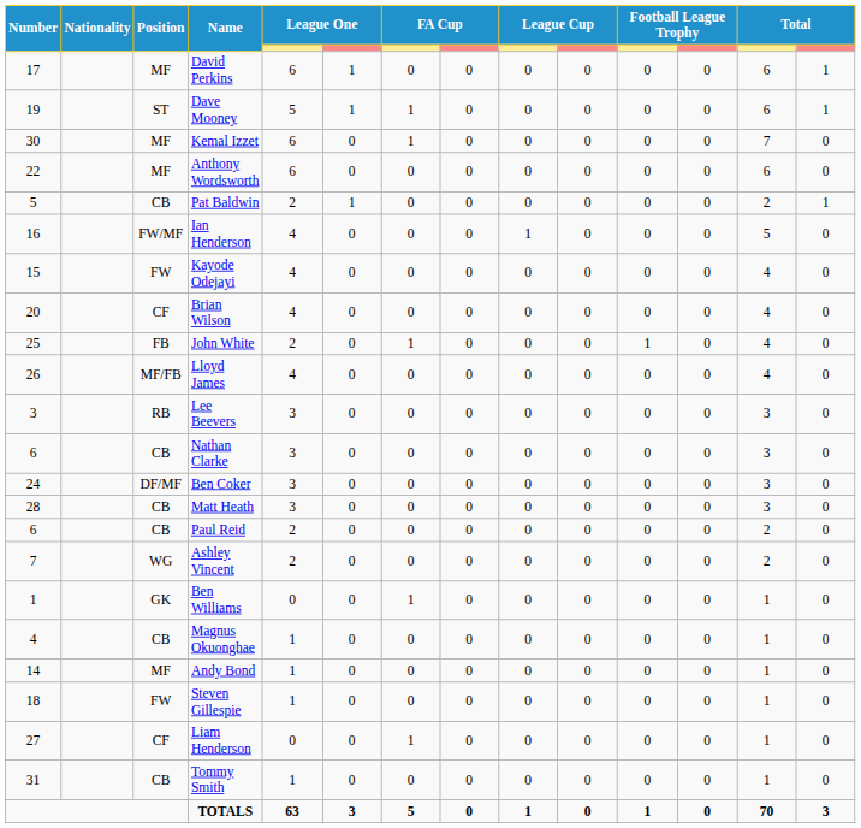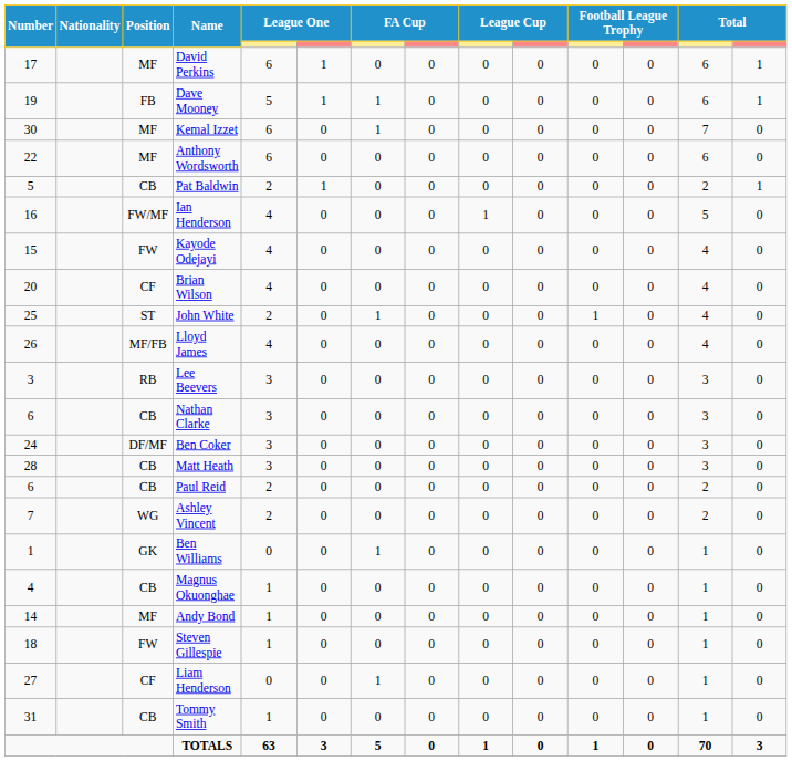 <table class="wikitable" style="text-align:center; font-size:90%; width:100%;">
 <tr>
 <th rowspan="2" style="background:#2191CC; color:white; border:1px solid #F7C408; text-align:center;">Number</th>
 <th rowspan="2" style="background:#2191CC; color:white; border:1px solid #F7C408; text-align:center;">Nationality</th>
 <th rowspan="2" style="background:#2191CC; color:white; border:1px solid #F7C408; text-align:center;">Position</th>
 <th rowspan="2" style="background:#2191CC; color:white; border:1px solid #F7C408; text-align:center;">Name</th>
 <th colspan="2" style="background:#2191CC; color:white; border:1px solid #F7C408; text-align:center;">League One</th>
 <th colspan="2" style="background:#2191CC; color:white; border:1px solid #F7C408; text-align:center;">FA Cup</th>
 <th colspan="2" style="background:#2191CC; color:white; border:1px solid #F7C408; text-align:center;">League Cup</th>
 <th colspan="2" style="background:#2191CC; color:white; border:1px solid #F7C408; text-align:center;">Football League Trophy</th>
 <th colspan="2" style="background:#2191CC; color:white; border:1px solid #F7C408; text-align:center;">Total</th>
 </tr>
 <tr>
 <th width=60 style="background: #FFEE99"></th>
 <th width=60 style="background: #FF8888"></th>
 <th width=60 style="background: #FFEE99"></th>
 <th width=60 style="background: #FF8888"></th>
 <th width=60 style="background: #FFEE99"></th>
 <th width=60 style="background: #FF8888"></th>
 <th width=60 style="background: #FFEE99"></th>
 <th width=60 style="background: #FF8888"></th>
 <th width=60 style="background: #FFEE99"></th>
 <th width=60 style="background: #FF8888"></th>
 </tr>
 <tr>
 <td>17</td>
 <td></td>
 <td>MF</td>
 <td align="left"><a href='#'>David Perkins</a></td>
 <td>6</td>
 <td>1</td>
 <td>0</td>
 <td>0</td>
 <td>0</td>
 <td>0</td>
 <td>0</td>
 <td>0</td>
 <td>6</td>
 <td>1</td>
 </tr>
 <tr>
 <td>19</td>
 <td></td>
-<td>ST</td>
+<td>FB</td>
 <td align="left"><a href='#'>Dave Mooney</a></td>
 <td>5</td>
 <td>1</td>
 <td>1</td>
 <td>0</td>
 <td>0</td>
 <td>0</td>
 <td>0</td>
 <td>0</td>
 <td>6</td>
 <td>1</td>
 </tr>
 <tr>
 <td>30</td>
 <td></td>
 <td>MF</td>
 <td align="left"><a href='#'>Kemal Izzet</a></td>
 <td>6</td>
 <td>0</td>
 <td>1</td>
 <td>0</td>
 <td>0</td>
 <td>0</td>
 <td>0</td>
 <td>0</td>
 <td>7</td>
 <td>0</td>
 </tr>
 <tr>
 <td>22</td>
 <td></td>
 <td>MF</td>
 <td align="left"><a href='#'>Anthony Wordsworth</a></td>
 <td>6</td>
 <td>0</td>
 <td>0</td>
 <td>0</td>
 <td>0</td>
 <td>0</td>
 <td>0</td>
 <td>0</td>
 <td>6</td>
 <td>0</td>
 </tr>
 <tr>
 <td>5</td>
 <td></td>
 <td>CB</td>
 <td align="left"><a href='#'>Pat Baldwin</a></td>
 <td>2</td>
 <td>1</td>
 <td>0</td>
 <td>0</td>
 <td>0</td>
 <td>0</td>
 <td>0</td>
 <td>0</td>
 <td>2</td>
 <td>1</td>
 </tr>
 <tr>
 <td>16</td>
 <td></td>
 <td>FW/MF</td>
 <td align="left"><a href='#'>Ian Henderson</a></td>
 <td>4</td>
 <td>0</td>
 <td>0</td>
 <td>0</td>
 <td>1</td>
 <td>0</td>
 <td>0</td>
 <td>0</td>
 <td>5</td>
 <td>0</td>
 </tr>
 <tr>
 <td>15</td>
 <td></td>
 <td>FW</td>
 <td align="left"><a href='#'>Kayode Odejayi</a></td>
 <td>4</td>
 <td>0</td>
 <td>0</td>
 <td>0</td>
 <td>0</td>
 <td>0</td>
 <td>0</td>
 <td>0</td>
 <td>4</td>
 <td>0</td>
 </tr>
 <tr>
 <td>20</td>
 <td></td>
 <td>CF</td>
 <td align="left"><a href='#'>Brian Wilson</a></td>
 <td>4</td>
 <td>0</td>
 <td>0</td>
 <td>0</td>
 <td>0</td>
 <td>0</td>
 <td>0</td>
 <td>0</td>
 <td>4</td>
 <td>0</td>
 </tr>
 <tr>
 <td>25</td>
 <td></td>
-<td>FB</td>
+<td>ST</td>
 <td align="left"><a href='#'>John White</a></td>
 <td>2</td>
 <td>0</td>
 <td>1</td>
 <td>0</td>
 <td>0</td>
 <td>0</td>
 <td>1</td>
 <td>0</td>
 <td>4</td>
 <td>0</td>
 </tr>
 <tr>
 <td>26</td>
 <td></td>
 <td>MF/FB</td>
 <td align="left"><a href='#'>Lloyd James</a></td>
 <td>4</td>
 <td>0</td>
 <td>0</td>
 <td>0</td>
 <td>0</td>
 <td>0</td>
 <td>0</td>
 <td>0</td>
 <td>4</td>
 <td>0</td>
 </tr>
 <tr>
 <td>3</td>
 <td></td>
 <td>RB</td>
 <td align="left"><a href='#'>Lee Beevers</a></td>
 <td>3</td>
 <td>0</td>
 <td>0</td>
 <td>0</td>
 <td>0</td>
 <td>0</td>
 <td>0</td>
 <td>0</td>
 <td>3</td>
 <td>0</td>
 </tr>
 <tr>
 <td>6</td>
 <td></td>
 <td>CB</td>
 <td align="left"><a href='#'>Nathan Clarke</a></td>
 <td>3</td>
 <td>0</td>
 <td>0</td>
 <td>0</td>
 <td>0</td>
 <td>0</td>
 <td>0</td>
 <td>0</td>
 <td>3</td>
 <td>0</td>
 </tr>
 <tr>
 <td>24</td>
 <td></td>
 <td>DF/MF</td>
 <td align="left"><a href='#'>Ben Coker</a></td>
 <td>3</td>
 <td>0</td>
 <td>0</td>
 <td>0</td>
 <td>0</td>
 <td>0</td>
 <td>0</td>
 <td>0</td>
 <td>3</td>
 <td>0</td>
 </tr>
 <tr>
 <td>28</td>
 <td></td>
 <td>CB</td>
 <td align="left"><a href='#'>Matt Heath</a></td>
 <td>3</td>
 <td>0</td>
 <td>0</td>
 <td>0</td>
 <td>0</td>
 <td>0</td>
 <td>0</td>
 <td>0</td>
 <td>3</td>
 <td>0</td>
 </tr>
 <tr>
 <td>6</td>
 <td></td>
 <td>CB</td>
 <td align="left"><a href='#'>Paul Reid</a></td>
 <td>2</td>
 <td>0</td>
 <td>0</td>
 <td>0</td>
 <td>0</td>
 <td>0</td>
 <td>0</td>
 <td>0</td>
 <td>2</td>
 <td>0</td>
 </tr>
 <tr>
 <td>7</td>
 <td></td>
 <td>WG</td>
 <td align="left"><a href='#'>Ashley Vincent</a></td>
 <td>2</td>
 <td>0</td>
 <td>0</td>
 <td>0</td>
 <td>0</td>
 <td>0</td>
 <td>0</td>
 <td>0</td>
 <td>2</td>
 <td>0</td>
 </tr>
 <tr>
 <td>1</td>
 <td></td>
 <td>GK</td>
 <td align="left"><a href='#'>Ben Williams</a></td>
 <td>0</td>
 <td>0</td>
 <td>1</td>
 <td>0</td>
 <td>0</td>
 <td>0</td>
 <td>0</td>
 <td>0</td>
 <td>1</td>
 <td>0</td>
 </tr>
 <tr>
 <td>4</td>
 <td></td>
 <td>CB</td>
 <td align="left"><a href='#'>Magnus Okuonghae</a></td>
 <td>1</td>
 <td>0</td>
 <td>0</td>
 <td>0</td>
 <td>0</td>
 <td>0</td>
 <td>0</td>
 <td>0</td>
 <td>1</td>
 <td>0</td>
 </tr>
 <tr>
 <td>14</td>
 <td></td>
 <td>MF</td>
 <td align="left"><a href='#'>Andy Bond</a></td>
 <td>1</td>
 <td>0</td>
 <td>0</td>
 <td>0</td>
 <td>0</td>
 <td>0</td>
 <td>0</td>
 <td>0</td>
 <td>1</td>
 <td>0</td>
 </tr>
 <tr>
 <td>18</td>
 <td></td>
 <td>FW</td>
 <td align="left"><a href='#'>Steven Gillespie</a></td>
 <td>1</td>
 <td>0</td>
 <td>0</td>
 <td>0</td>
 <td>0</td>
 <td>0</td>
 <td>0</td>
 <td>0</td>
 <td>1</td>
 <td>0</td>
 </tr>
 <tr>
 <td>27</td>
 <td></td>
 <td>CF</td>
 <td align="left"><a href='#'>Liam Henderson</a></td>
 <td>0</td>
 <td>0</td>
 <td>1</td>
 <td>0</td>
 <td>0</td>
 <td>0</td>
 <td>0</td>
 <td>0</td>
 <td>1</td>
 <td>0</td>
 </tr>
 <tr>
 <td>31</td>
 <td></td>
 <td>CB</td>
 <td align="left"><a href='#'>Tommy Smith</a></td>
 <td>1</td>
 <td>0</td>
 <td>0</td>
 <td>0</td>
 <td>0</td>
 <td>0</td>
 <td>0</td>
 <td>0</td>
 <td>1</td>
 <td>0</td>
 </tr>
 <tr>
 <td colspan="3"></td>
 <td><strong>TOTALS</strong></td>
 <td><strong>63</strong></td>
 <td><strong>3</strong></td>
 <td><strong>5</strong></td>
 <td><strong>0</strong></td>
 <td><strong>1</strong></td>
 <td><strong>0</strong></td>
 <td><strong>1</strong></td>
 <td><strong>0</strong></td>
 <td><strong>70</strong></td>
 <td><strong>3</strong></td>
 </tr>
 </table>
